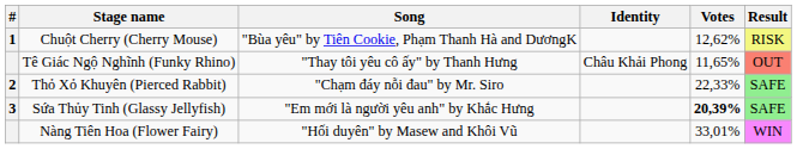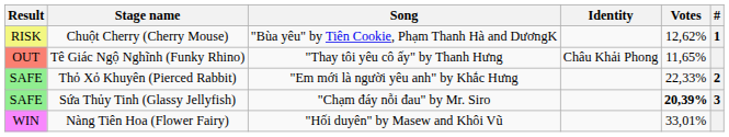 <table class="wikitable plainrowheaders" style="text-align: center;">
 <tr>
-<th>#</th>
+<th>Result</th>
 <th>Stage name</th>
 <th>Song</th>
 <th>Identity</th>
 <th>Votes</th>
-<th>Result</th>
+<th>#</th>
 </tr>
 <tr>
-<th>1</th>
+<td bgcolor=#F3F781>RISK</td>
 <td>Chuột Cherry (Cherry Mouse)</td>
 <td>"Bùa yêu" by <a href='#'>Tiên Cookie</a>, Phạm Thanh Hà and DươngK</td>
 <td></td>
 <td>12,62%</td>
-<td bgcolor=#F3F781>RISK</td>
+<th>1</th>
 </tr>
 <tr>
-<th></th>
+<td bgcolor=salmon>OUT</td>
 <td>Tê Giác Ngộ Nghĩnh (Funky Rhino)</td>
 <td>"Thay tôi yêu cô ấy" by Thanh Hưng</td>
 <td>Châu Khải Phong</td>
 <td>11,65%</td>
-<td bgcolor=salmon>OUT</td>
+<th></th>
 </tr>
 <tr>
+<td bgcolor=lightgreen>SAFE</td>
+<td>Thỏ Xỏ Khuyên (Pierced Rabbit)</td>
+<td>"Em mới là người yêu anh" by Khắc Hưng</td>
+<td></td>
+<td>22,33%</td>
 <th>2</th>
-<td>Thỏ Xỏ Khuyên (Pierced Rabbit)</td>
+</tr>
+<tr>
+<td bgcolor=lightgreen>SAFE</td>
+<td>Sứa Thủy Tinh (Glassy Jellyfish)</td>
 <td>"Chạm đáy nỗi đau" by Mr. Siro</td>
 <td></td>
-<td>22,33%</td>
-<td bgcolor=lightgreen>SAFE</td>
+<td><strong>20,39%</strong></td>
+<th>3</th>
 </tr>
 <tr>
-<th>3</th>
-<td>Sứa Thủy Tinh (Glassy Jellyfish)</td>
-<td>"Em mới là người yêu anh" by Khắc Hưng</td>
-<td></td>
-<td><strong>20,39%</strong></td>
-<td bgcolor=lightgreen>SAFE</td>
-</tr>
-<tr>
-<th></th>
+<td bgcolor=#F888FD>WIN</td>
 <td>Nàng Tiên Hoa (Flower Fairy)</td>
 <td>"Hối duyên" by Masew and Khôi Vũ</td>
 <td></td>
 <td>33,01%</td>
-<td bgcolor=#F888FD>WIN</td>
+<th></th>
 </tr>
 </table>
